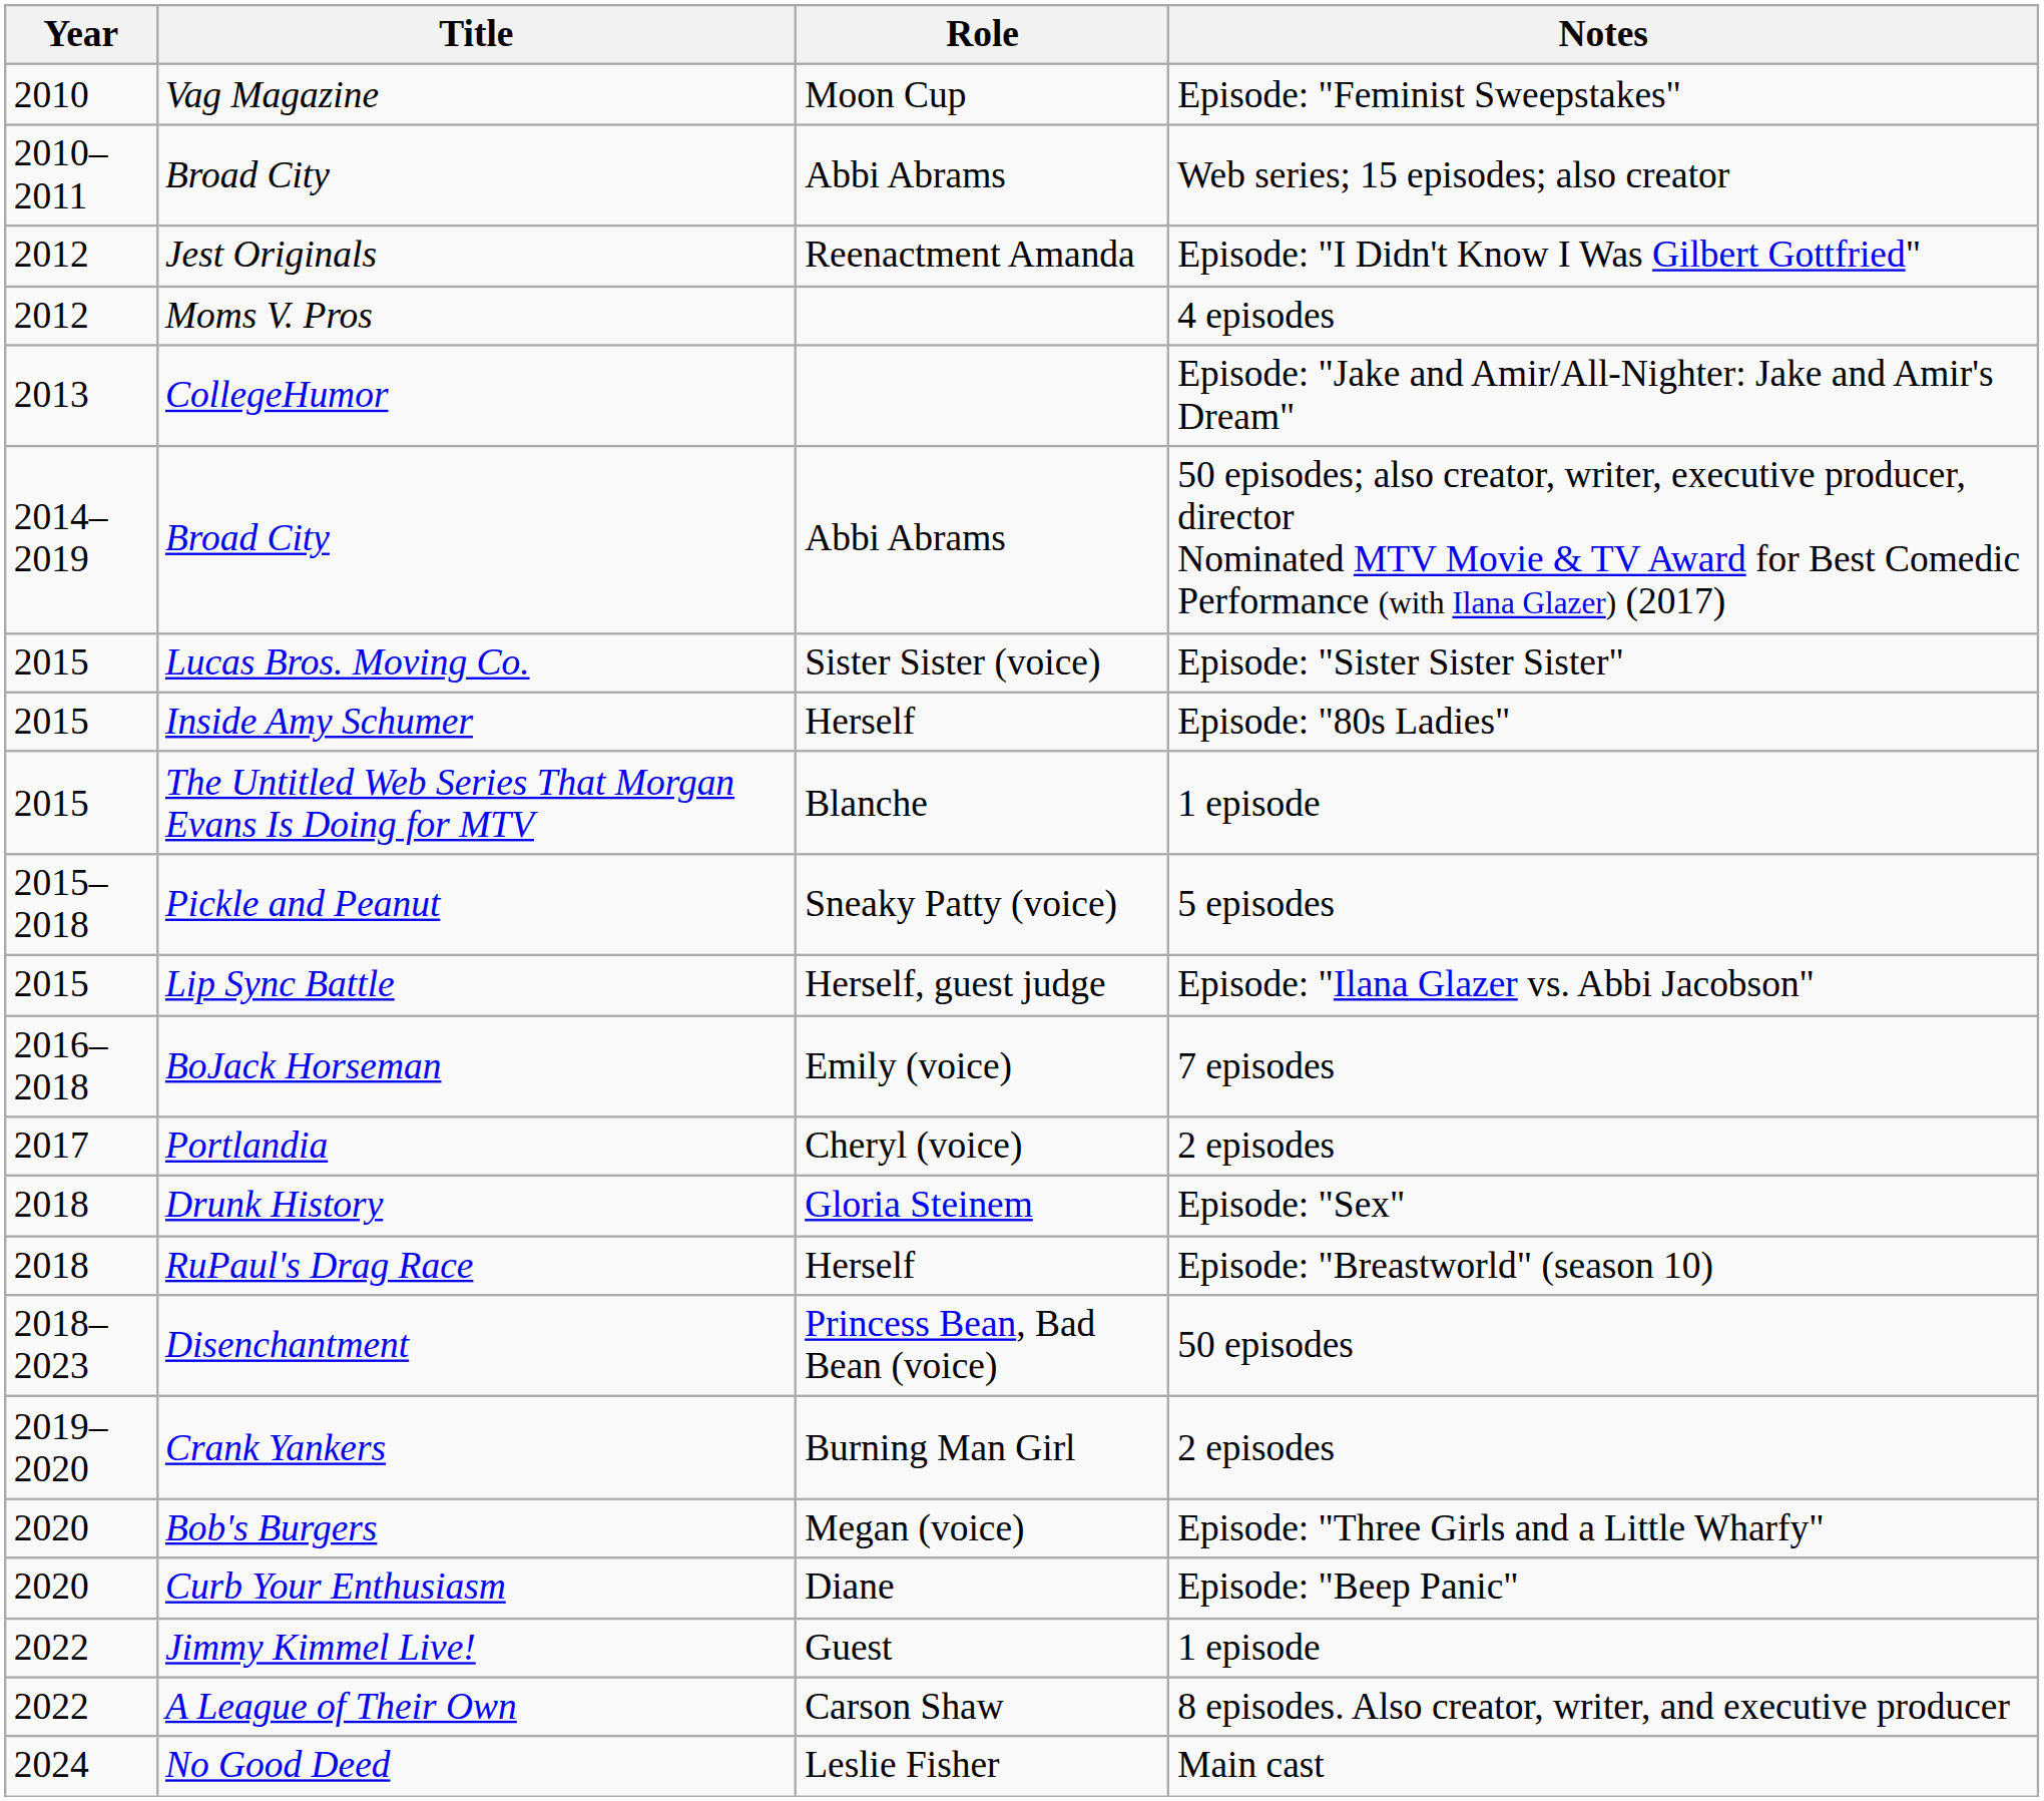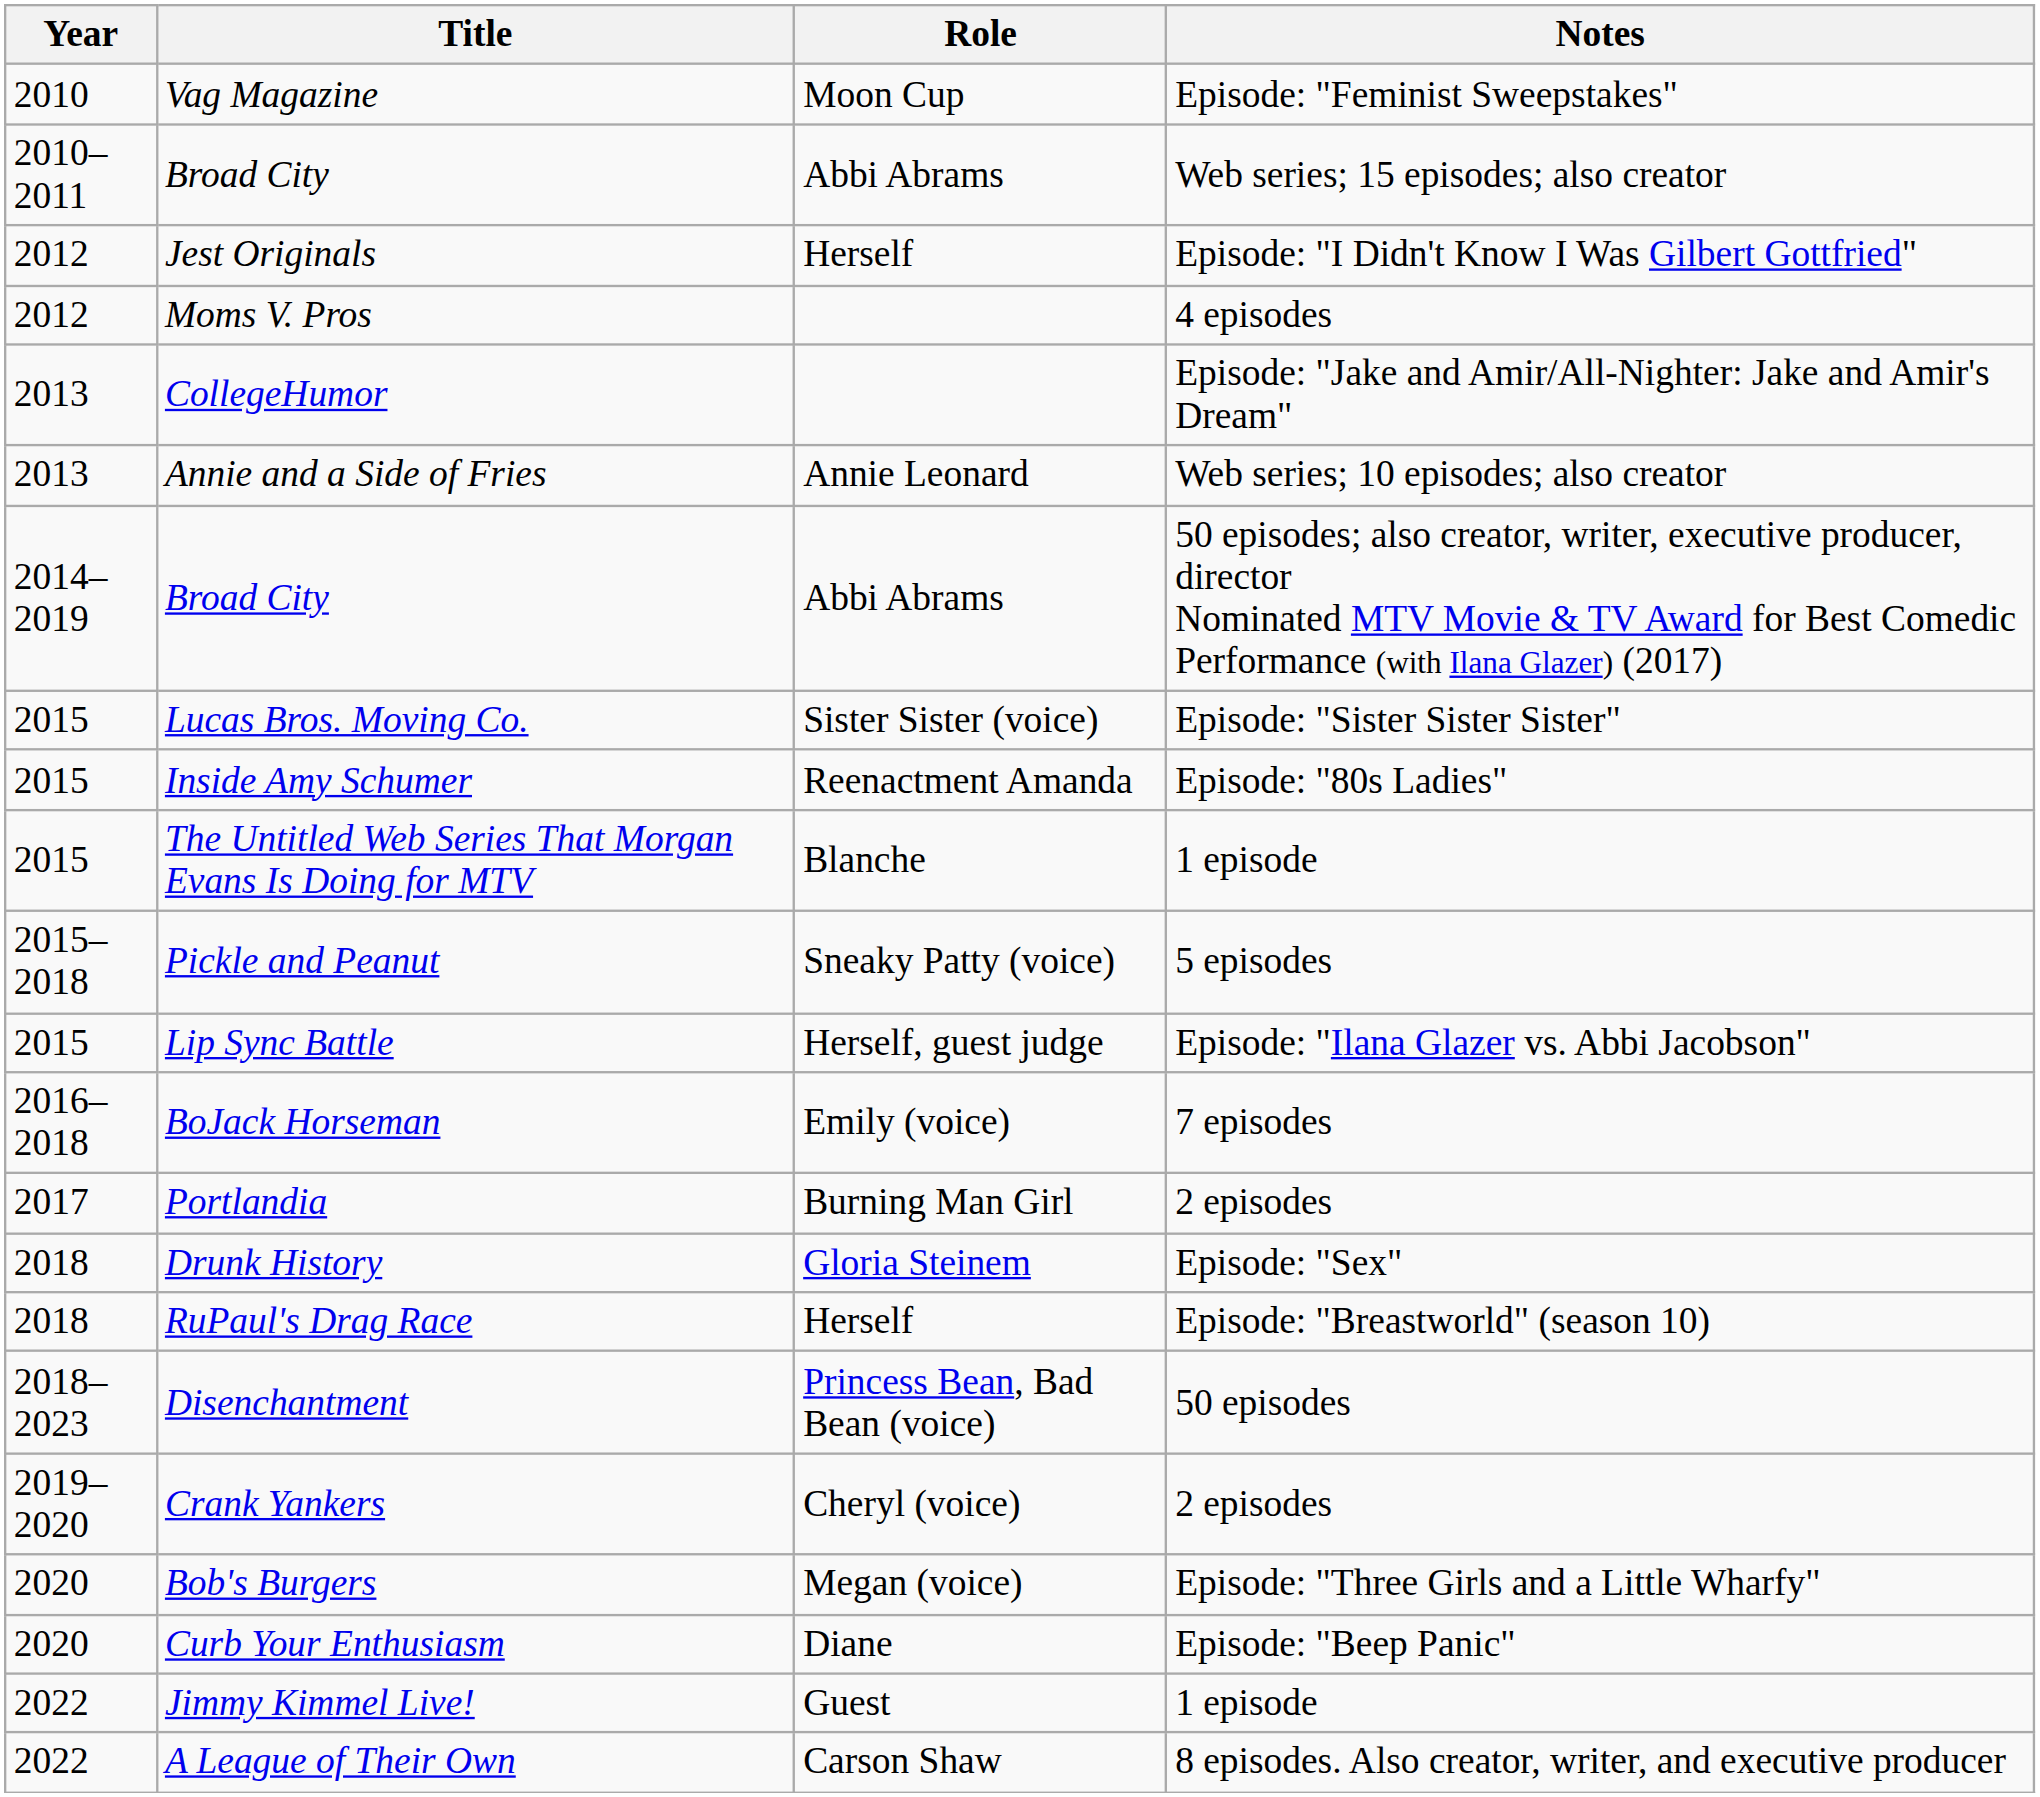 <table class="wikitable sortable">
 <tr>
 <th>Year</th>
 <th>Title</th>
 <th>Role</th>
 <th class="unsortable">Notes</th>
 </tr>
 <tr>
 <td>2010</td>
 <td><em>Vag Magazine</em></td>
 <td>Moon Cup</td>
 <td>Episode: "Feminist Sweepstakes"</td>
 </tr>
 <tr>
 <td>2010–2011</td>
 <td><em>Broad City</em></td>
 <td>Abbi Abrams</td>
 <td>Web series; 15 episodes; also creator</td>
 </tr>
 <tr>
 <td>2012</td>
 <td><em>Jest Originals</em></td>
-<td>Reenactment Amanda</td>
+<td>Herself</td>
 <td>Episode: "I Didn't Know I Was <a href='#'>Gilbert Gottfried</a>"</td>
 </tr>
 <tr>
 <td>2012</td>
 <td><em>Moms V. Pros</em></td>
 <td></td>
 <td>4 episodes</td>
 </tr>
 <tr>
 <td>2013</td>
 <td><em><a href='#'>CollegeHumor</a></em></td>
 <td></td>
 <td>Episode: "Jake and Amir/All-Nighter: Jake and Amir's Dream"</td>
+</tr>
+<tr>
+<td>2013</td>
+<td><em>Annie and a Side of Fries</em></td>
+<td>Annie Leonard</td>
+<td>Web series; 10 episodes; also creator</td>
 </tr>
 <tr>
 <td>2014–2019</td>
 <td><em><a href='#'>Broad City</a></em></td>
 <td>Abbi Abrams</td>
 <td>50 episodes; also creator, writer, executive producer, director<br>Nominated  <a href='#'>MTV Movie & TV Award</a> for Best Comedic Performance <small>(with <a href='#'>Ilana Glazer</a>)</small> (2017)</td>
 </tr>
 <tr>
 <td>2015</td>
 <td><em><a href='#'>Lucas Bros. Moving Co.</a></em></td>
 <td>Sister Sister (voice)</td>
 <td>Episode: "Sister Sister Sister"</td>
 </tr>
 <tr>
 <td>2015</td>
 <td><em><a href='#'>Inside Amy Schumer</a></em></td>
-<td>Herself</td>
+<td>Reenactment Amanda</td>
 <td>Episode: "80s Ladies"</td>
 </tr>
 <tr>
 <td>2015</td>
 <td><em><a href='#'>The Untitled Web Series That Morgan Evans Is Doing for MTV</a></em></td>
 <td>Blanche</td>
 <td>1 episode</td>
 </tr>
 <tr>
 <td>2015–2018</td>
 <td><em><a href='#'>Pickle and Peanut</a></em></td>
 <td>Sneaky Patty (voice)</td>
 <td>5 episodes</td>
 </tr>
 <tr>
 <td>2015</td>
 <td><em><a href='#'>Lip Sync Battle</a></em></td>
 <td>Herself, guest judge</td>
 <td>Episode: "<a href='#'>Ilana Glazer</a> vs. Abbi Jacobson"</td>
 </tr>
 <tr>
 <td>2016–2018</td>
 <td><em><a href='#'>BoJack Horseman</a></em></td>
 <td>Emily (voice)</td>
 <td>7 episodes</td>
 </tr>
 <tr>
 <td>2017</td>
 <td><em><a href='#'>Portlandia</a></em></td>
-<td>Cheryl (voice)</td>
+<td>Burning Man Girl</td>
 <td>2 episodes</td>
 </tr>
 <tr>
 <td>2018</td>
 <td><em><a href='#'>Drunk History</a></em></td>
 <td><a href='#'>Gloria Steinem</a></td>
 <td>Episode: "Sex"</td>
 </tr>
 <tr>
 <td>2018</td>
 <td><em><a href='#'>RuPaul's Drag Race</a></em></td>
 <td>Herself</td>
 <td>Episode: "Breastworld" (season 10)</td>
 </tr>
 <tr>
 <td>2018–2023</td>
 <td><em><a href='#'>Disenchantment</a></em></td>
 <td><a href='#'>Princess Bean</a>, Bad Bean (voice)</td>
 <td>50 episodes</td>
 </tr>
 <tr>
 <td>2019–2020</td>
 <td><em><a href='#'>Crank Yankers</a></em></td>
-<td>Burning Man Girl</td>
+<td>Cheryl (voice)</td>
 <td>2 episodes</td>
 </tr>
 <tr>
 <td>2020</td>
 <td><em><a href='#'>Bob's Burgers</a></em></td>
 <td>Megan (voice)</td>
 <td>Episode: "Three Girls and a Little Wharfy"</td>
 </tr>
 <tr>
 <td>2020</td>
 <td><em><a href='#'>Curb Your Enthusiasm</a></em></td>
 <td>Diane</td>
 <td>Episode: "Beep Panic"</td>
 </tr>
 <tr>
 <td>2022</td>
 <td><em><a href='#'>Jimmy Kimmel Live!</a></em></td>
 <td>Guest</td>
 <td>1 episode</td>
 </tr>
 <tr>
 <td>2022</td>
 <td><em><a href='#'>A League of Their Own</a></em></td>
 <td>Carson Shaw</td>
 <td>8 episodes. Also creator, writer, and executive producer</td>
 </tr>
 <tr>
-<td>2024</td>
-<td><em><a href='#'>No Good Deed</a></em></td>
-<td>Leslie Fisher</td>
-<td>Main cast</td>
-</tr>
-<tr>
 </tr>
 </table>
